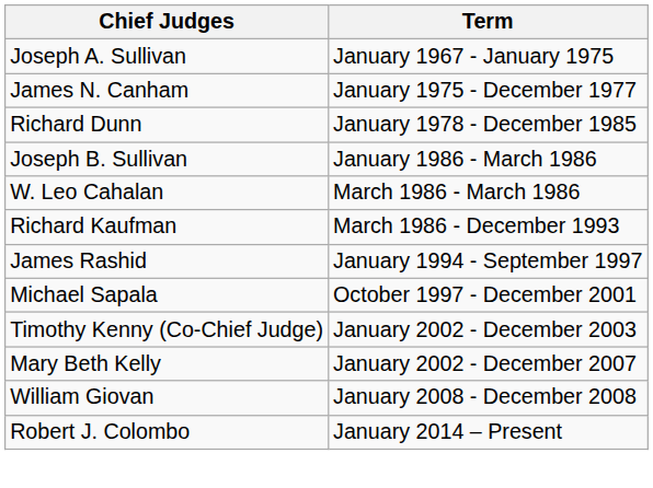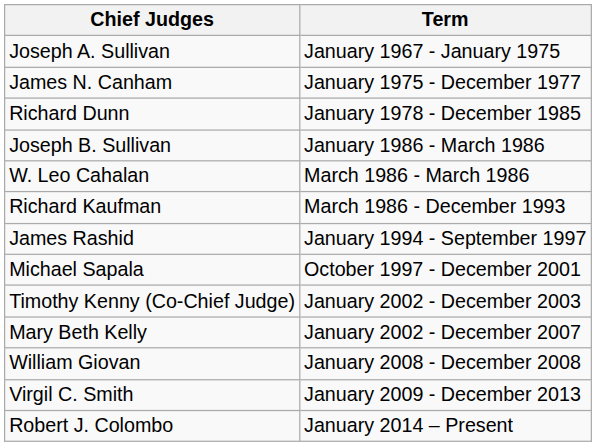 <table class="wikitable">
 <tr>
 <th>Chief Judges</th>
 <th>Term</th>
 </tr>
 <tr>
 <td>Joseph A. Sullivan</td>
 <td>January 1967 - January 1975</td>
 </tr>
 <tr>
 <td>James N. Canham</td>
 <td>January 1975 - December 1977</td>
 </tr>
 <tr>
 <td>Richard Dunn</td>
 <td>January 1978 - December 1985</td>
 </tr>
 <tr>
 <td>Joseph B. Sullivan</td>
 <td>January 1986 - March 1986</td>
 </tr>
 <tr>
 <td>W. Leo Cahalan</td>
 <td>March 1986 - March 1986</td>
 </tr>
 <tr>
 <td>Richard Kaufman</td>
 <td>March 1986 - December 1993</td>
 </tr>
 <tr>
 <td>James Rashid</td>
 <td>January 1994 - September 1997</td>
 </tr>
 <tr>
 <td>Michael Sapala</td>
 <td>October 1997 - December 2001</td>
 </tr>
 <tr>
 <td>Timothy Kenny (Co-Chief Judge)</td>
 <td>January 2002 - December 2003</td>
 </tr>
 <tr>
 <td>Mary Beth Kelly</td>
 <td>January 2002 - December 2007</td>
 </tr>
 <tr>
 <td>William Giovan</td>
 <td>January 2008 - December 2008</td>
 </tr>
 <tr>
+<td>Virgil C. Smith</td>
+<td>January 2009 - December 2013</td>
+</tr>
+<tr>
 <td>Robert J. Colombo</td>
 <td>January 2014 – Present</td>
 </tr>
 </table>
